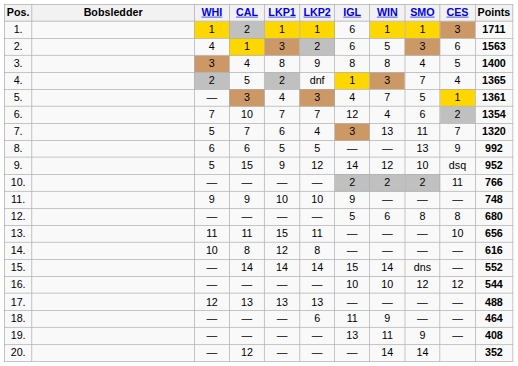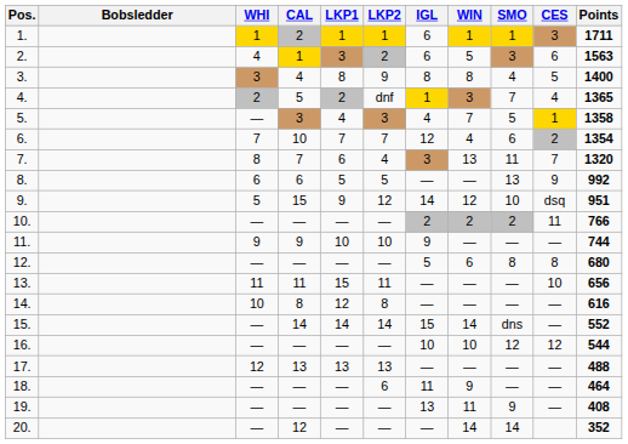 <table class=wikitable bgcolor="#f7f8ff" cellpadding="3" cellspacing="0" border="1" style="text-align:center; border: gray solid 1px; border-collapse: collapse;">
 <tr bgcolor="#CCCCCC">
 <th width="10">Pos.</th>
 <th width="235">Bobsledder</th>
 <th width="45"><a href='#'>WHI</a></th>
 <th width="45"><a href='#'>CAL</a></th>
 <th width="45"><a href='#'>LKP1</a></th>
 <th width="45"><a href='#'>LKP2</a></th>
 <th width="45"><a href='#'>IGL</a></th>
 <th width="45"><a href='#'>WIN</a></th>
 <th width="45"><a href='#'>SMO</a></th>
 <th width="45"><a href='#'>CES</a></th>
 <th width="45">Points</th>
 </tr>
 <tr>
 <td>1.</td>
 <td align="left"></td>
 <td bgcolor="gold">1</td>
 <td bgcolor="silver">2</td>
 <td bgcolor="gold">1</td>
 <td bgcolor="gold">1</td>
 <td>6</td>
 <td bgcolor="gold">1</td>
 <td bgcolor="gold">1</td>
 <td bgcolor="cc9966">3</td>
 <td><strong>1711</strong></td>
 </tr>
 <tr>
 <td>2.</td>
 <td align="left"></td>
 <td>4</td>
 <td bgcolor="gold">1</td>
 <td bgcolor="cc9966">3</td>
 <td bgcolor="silver">2</td>
 <td>6</td>
 <td>5</td>
 <td bgcolor="cc9966">3</td>
 <td>6</td>
 <td><strong>1563</strong></td>
 </tr>
 <tr>
 <td>3.</td>
 <td align="left"></td>
 <td bgcolor="cc9966">3</td>
 <td>4</td>
 <td>8</td>
 <td>9</td>
 <td>8</td>
 <td>8</td>
 <td>4</td>
 <td>5</td>
 <td><strong>1400</strong></td>
 </tr>
 <tr>
 <td>4.</td>
 <td align="left"></td>
 <td bgcolor="silver">2</td>
 <td>5</td>
 <td bgcolor="silver">2</td>
 <td>dnf</td>
 <td bgcolor="gold">1</td>
 <td bgcolor="cc9966">3</td>
 <td>7</td>
 <td>4</td>
 <td><strong>1365</strong></td>
 </tr>
 <tr>
 <td>5.</td>
 <td align="left"></td>
 <td>—</td>
 <td bgcolor="cc9966">3</td>
 <td>4</td>
 <td bgcolor="cc9966">3</td>
 <td>4</td>
 <td>7</td>
 <td>5</td>
 <td bgcolor="gold">1</td>
-<td><strong>1361</strong></td>
+<td><strong>1358</strong></td>
 </tr>
 <tr>
 <td>6.</td>
 <td align="left"></td>
 <td>7</td>
 <td>10</td>
 <td>7</td>
 <td>7</td>
 <td>12</td>
 <td>4</td>
 <td>6</td>
 <td bgcolor="silver">2</td>
 <td><strong>1354</strong></td>
 </tr>
 <tr>
 <td>7.</td>
 <td align="left"></td>
-<td>5</td>
+<td>8</td>
 <td>7</td>
 <td>6</td>
 <td>4</td>
 <td bgcolor="cc9966">3</td>
 <td>13</td>
 <td>11</td>
 <td>7</td>
 <td><strong>1320</strong></td>
 </tr>
 <tr>
 <td>8.</td>
 <td align="left"></td>
 <td>6</td>
 <td>6</td>
 <td>5</td>
 <td>5</td>
 <td>—</td>
 <td>—</td>
 <td>13</td>
 <td>9</td>
 <td><strong>992</strong></td>
 </tr>
 <tr>
 <td>9.</td>
 <td align="left"></td>
 <td>5</td>
 <td>15</td>
 <td>9</td>
 <td>12</td>
 <td>14</td>
 <td>12</td>
 <td>10</td>
 <td>dsq</td>
-<td><strong>952</strong></td>
+<td><strong>951</strong></td>
 </tr>
 <tr>
 <td>10.</td>
 <td align="left"></td>
 <td>—</td>
 <td>—</td>
 <td>—</td>
 <td>—</td>
 <td bgcolor="silver">2</td>
 <td bgcolor="silver">2</td>
 <td bgcolor="silver">2</td>
 <td>11</td>
 <td><strong>766</strong></td>
 </tr>
 <tr>
 <td>11.</td>
 <td align="left"></td>
 <td>9</td>
 <td>9</td>
 <td>10</td>
 <td>10</td>
 <td>9</td>
 <td>—</td>
 <td>—</td>
 <td>—</td>
-<td><strong>748</strong></td>
+<td><strong>744</strong></td>
 </tr>
 <tr>
 <td>12.</td>
 <td align="left"></td>
 <td>—</td>
 <td>—</td>
 <td>—</td>
 <td>—</td>
 <td>5</td>
 <td>6</td>
 <td>8</td>
 <td>8</td>
 <td><strong>680</strong></td>
 </tr>
 <tr>
 <td>13.</td>
 <td align="left"></td>
 <td>11</td>
 <td>11</td>
 <td>15</td>
 <td>11</td>
 <td>—</td>
 <td>—</td>
 <td>—</td>
 <td>10</td>
 <td><strong>656</strong></td>
 </tr>
 <tr>
 <td>14.</td>
 <td align="left"></td>
 <td>10</td>
 <td>8</td>
 <td>12</td>
 <td>8</td>
 <td>—</td>
 <td>—</td>
 <td>—</td>
 <td>—</td>
 <td><strong>616</strong></td>
 </tr>
 <tr>
 <td>15.</td>
 <td align="left"></td>
 <td>—</td>
 <td>14</td>
 <td>14</td>
 <td>14</td>
 <td>15</td>
 <td>14</td>
 <td>dns</td>
 <td>—</td>
 <td><strong>552</strong></td>
 </tr>
 <tr>
 <td>16.</td>
 <td align="left"></td>
 <td>—</td>
 <td>—</td>
 <td>—</td>
 <td>—</td>
 <td>10</td>
 <td>10</td>
 <td>12</td>
 <td>12</td>
 <td><strong>544</strong></td>
 </tr>
 <tr>
 <td>17.</td>
 <td align="left"></td>
 <td>12</td>
 <td>13</td>
 <td>13</td>
 <td>13</td>
 <td>—</td>
 <td>—</td>
 <td>—</td>
 <td>—</td>
 <td><strong>488</strong></td>
 </tr>
 <tr>
 <td>18.</td>
 <td align="left"></td>
 <td>—</td>
 <td>—</td>
 <td>—</td>
 <td>6</td>
 <td>11</td>
 <td>9</td>
 <td>—</td>
 <td>—</td>
 <td><strong>464</strong></td>
 </tr>
 <tr>
 <td>19.</td>
 <td align="left"></td>
 <td>—</td>
 <td>—</td>
 <td>—</td>
 <td>—</td>
 <td>13</td>
 <td>11</td>
 <td>9</td>
 <td>—</td>
 <td><strong>408</strong></td>
 </tr>
 <tr>
 <td>20.</td>
 <td align="left"></td>
 <td>—</td>
 <td>12</td>
 <td>—</td>
 <td>—</td>
 <td>—</td>
 <td>14</td>
 <td>14</td>
 <td></td>
 <td><strong>352</strong></td>
 </tr>
 </table>
